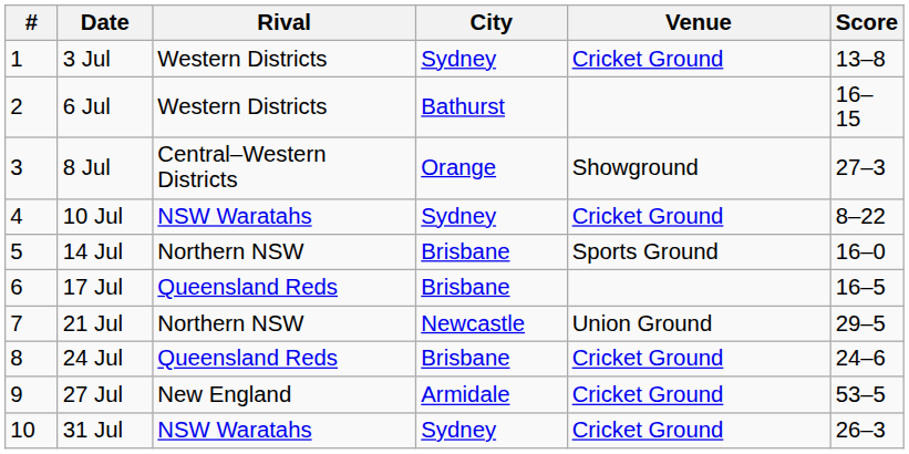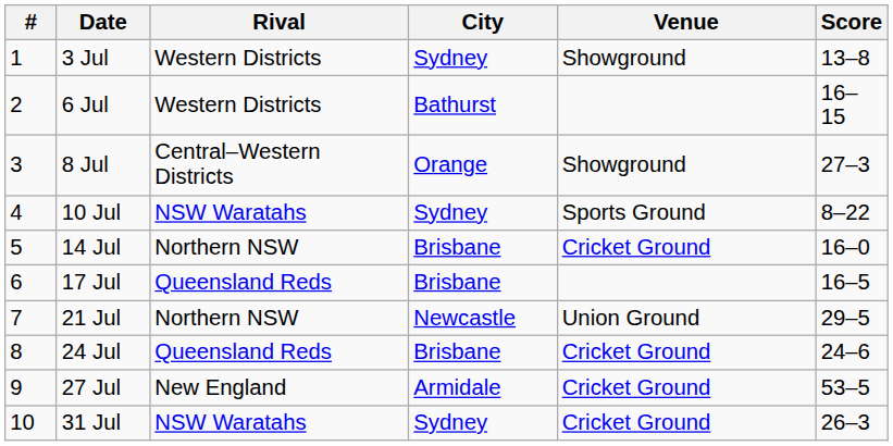 <table class="wikitable sortable">
 <tr>
 <th width=30px>#</th>
 <th width=60px>Date</th>
 <th width=180px>Rival</th>
 <th width=100px>City</th>
 <th width=180px>Venue</th>
 <th width=40px>Score</th>
 </tr>
 <tr>
 <td>1</td>
 <td>3 Jul</td>
 <td>Western Districts</td>
 <td><a href='#'>Sydney</a></td>
-<td><a href='#'>Cricket Ground</a></td>
+<td>Showground</td>
 <td>13–8</td>
 </tr>
 <tr>
 <td>2</td>
 <td>6 Jul</td>
 <td>Western Districts</td>
 <td><a href='#'>Bathurst</a></td>
 <td></td>
 <td>16–15</td>
 </tr>
 <tr>
 <td>3</td>
 <td>8 Jul</td>
 <td>Central–Western Districts</td>
 <td><a href='#'>Orange</a></td>
 <td>Showground</td>
 <td>27–3</td>
 </tr>
 <tr>
 <td>4</td>
 <td>10 Jul</td>
 <td><a href='#'>NSW Waratahs</a></td>
 <td><a href='#'>Sydney</a></td>
-<td><a href='#'>Cricket Ground</a></td>
+<td>Sports Ground</td>
 <td>8–22</td>
 </tr>
 <tr>
 <td>5</td>
 <td>14 Jul</td>
 <td>Northern NSW</td>
 <td><a href='#'>Brisbane</a></td>
-<td>Sports Ground</td>
+<td><a href='#'>Cricket Ground</a></td>
 <td>16–0</td>
 </tr>
 <tr>
 <td>6</td>
 <td>17 Jul</td>
 <td><a href='#'>Queensland Reds</a></td>
 <td><a href='#'>Brisbane</a></td>
 <td></td>
 <td>16–5</td>
 </tr>
 <tr>
 <td>7</td>
 <td>21 Jul</td>
 <td>Northern NSW</td>
 <td><a href='#'>Newcastle</a></td>
 <td>Union Ground</td>
 <td>29–5</td>
 </tr>
 <tr>
 <td>8</td>
 <td>24 Jul</td>
 <td><a href='#'>Queensland Reds</a></td>
 <td><a href='#'>Brisbane</a></td>
 <td><a href='#'>Cricket Ground</a></td>
 <td>24–6</td>
 </tr>
 <tr>
 <td>9</td>
 <td>27 Jul</td>
 <td>New England</td>
 <td><a href='#'>Armidale</a></td>
 <td><a href='#'>Cricket Ground</a></td>
 <td>53–5</td>
 </tr>
 <tr>
 <td>10</td>
 <td>31 Jul</td>
 <td><a href='#'>NSW Waratahs</a></td>
 <td><a href='#'>Sydney</a></td>
 <td><a href='#'>Cricket Ground</a></td>
 <td>26–3</td>
 </tr>
 </table>
